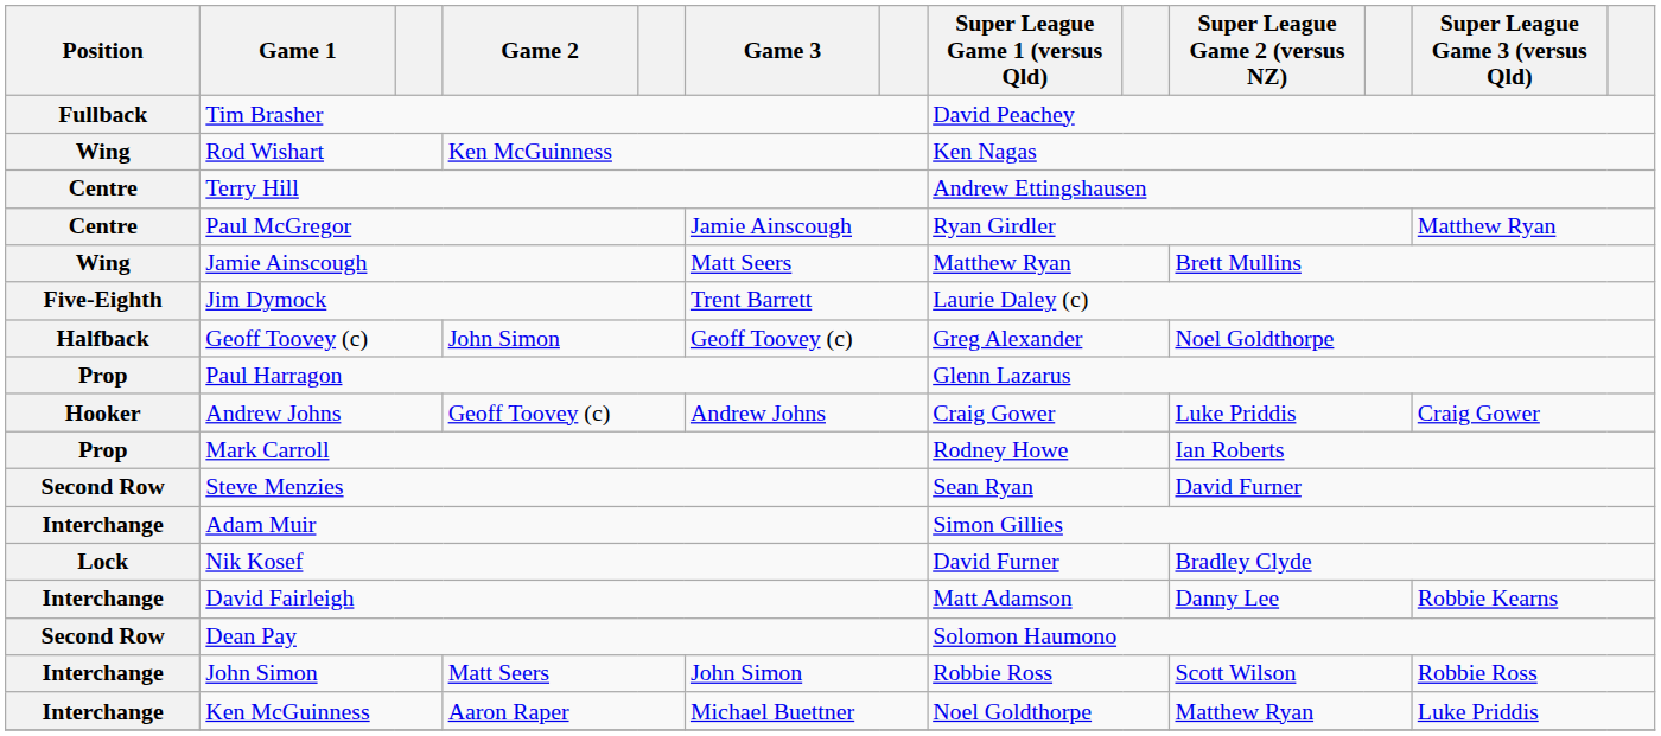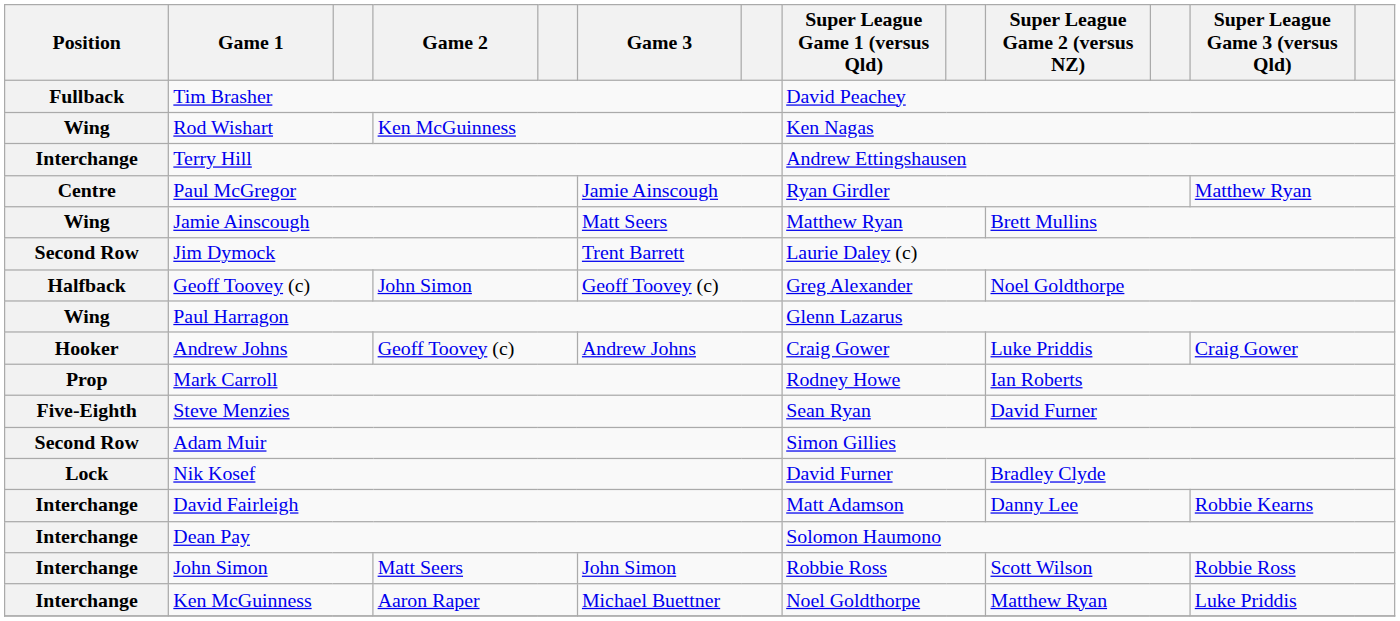 <table class="wikitable">
 <tr>
 <th width="125">Position</th>
 <th width="125">Game 1</th>
 <th width="25"></th>
 <th width="125">Game 2</th>
 <th width="25"></th>
 <th width="125">Game 3</th>
 <th width="25"></th>
 <th width="125">Super League Game 1 (versus Qld) </th>
 <th width="25"></th>
 <th width="125">Super League Game 2 (versus NZ) </th>
 <th width="25"></th>
 <th width="125">Super League Game 3 (versus Qld) </th>
 <th width="25"></th>
 </tr>
 <tr>
 <th>Fullback</th>
 <td colspan="6"> <a href='#'>Tim Brasher</a></td>
 <td colspan="6"> <a href='#'>David Peachey</a></td>
 </tr>
 <tr>
 <th>Wing</th>
 <td colspan="2"> <a href='#'>Rod Wishart</a></td>
 <td colspan="4"> <a href='#'>Ken McGuinness</a></td>
 <td colspan="6"> <a href='#'>Ken Nagas</a></td>
 </tr>
 <tr>
-<th>Centre</th>
+<th>Interchange</th>
 <td colspan="6"> <a href='#'>Terry Hill</a></td>
 <td colspan="6"> <a href='#'>Andrew Ettingshausen</a></td>
 </tr>
 <tr>
 <th>Centre</th>
 <td colspan="4"> <a href='#'>Paul McGregor</a></td>
 <td colspan="2"> <a href='#'>Jamie Ainscough</a></td>
 <td colspan="4"> <a href='#'>Ryan Girdler</a></td>
 <td colspan="2"> <a href='#'>Matthew Ryan</a></td>
 </tr>
 <tr>
 <th>Wing</th>
 <td colspan="4"> <a href='#'>Jamie Ainscough</a></td>
 <td colspan="2"> <a href='#'>Matt Seers</a></td>
 <td colspan="2"> <a href='#'>Matthew Ryan</a></td>
 <td colspan="4"> <a href='#'>Brett Mullins</a></td>
 </tr>
 <tr>
-<th>Five-Eighth</th>
+<th>Second Row</th>
 <td colspan="4"> <a href='#'>Jim Dymock</a></td>
 <td colspan="2"> <a href='#'>Trent Barrett</a></td>
 <td colspan="6"> <a href='#'>Laurie Daley</a> (c)</td>
 </tr>
 <tr>
 <th>Halfback</th>
 <td colspan="2"> <a href='#'>Geoff Toovey</a> (c)</td>
 <td colspan="2"> <a href='#'>John Simon</a></td>
 <td colspan="2"> <a href='#'>Geoff Toovey</a> (c)</td>
 <td colspan="2"> <a href='#'>Greg Alexander</a></td>
 <td colspan="4"> <a href='#'>Noel Goldthorpe</a></td>
 </tr>
 <tr>
-<th>Prop</th>
+<th>Wing</th>
 <td colspan="6"> <a href='#'>Paul Harragon</a></td>
 <td colspan="6"> <a href='#'>Glenn Lazarus</a></td>
 </tr>
 <tr>
 <th>Hooker</th>
 <td colspan="2"> <a href='#'>Andrew Johns</a></td>
 <td colspan="2"> <a href='#'>Geoff Toovey</a> (c)</td>
 <td colspan="2"> <a href='#'>Andrew Johns</a></td>
 <td colspan="2"> <a href='#'>Craig Gower</a></td>
 <td colspan="2"> <a href='#'>Luke Priddis</a></td>
 <td colspan="2"> <a href='#'>Craig Gower</a></td>
 </tr>
 <tr>
 <th>Prop</th>
 <td colspan="6"> <a href='#'>Mark Carroll</a></td>
 <td colspan="2"> <a href='#'>Rodney Howe</a></td>
 <td colspan="4"> <a href='#'>Ian Roberts</a></td>
 </tr>
 <tr>
-<th>Second Row</th>
+<th>Five-Eighth</th>
 <td colspan="6"> <a href='#'>Steve Menzies</a></td>
 <td colspan="2"> <a href='#'>Sean Ryan</a></td>
 <td colspan="4"> <a href='#'>David Furner</a></td>
 </tr>
 <tr>
-<th>Interchange</th>
+<th>Second Row</th>
 <td colspan="6"> <a href='#'>Adam Muir</a></td>
 <td colspan="6"> <a href='#'>Simon Gillies</a></td>
 </tr>
 <tr>
 <th>Lock</th>
 <td colspan="6"> <a href='#'>Nik Kosef</a></td>
 <td colspan="2"> <a href='#'>David Furner</a></td>
 <td colspan="4"> <a href='#'>Bradley Clyde</a></td>
 </tr>
 <tr>
 <th>Interchange</th>
 <td colspan="6"> <a href='#'>David Fairleigh</a></td>
 <td colspan="2"> <a href='#'>Matt Adamson</a></td>
 <td colspan="2"> <a href='#'>Danny Lee</a></td>
 <td colspan="2"> <a href='#'>Robbie Kearns</a></td>
 </tr>
 <tr>
-<th>Second Row</th>
+<th>Interchange</th>
 <td colspan="6"> <a href='#'>Dean Pay</a></td>
 <td colspan="6"> <a href='#'>Solomon Haumono</a></td>
 </tr>
 <tr>
 <th>Interchange</th>
 <td colspan="2"> <a href='#'>John Simon</a></td>
 <td colspan="2"> <a href='#'>Matt Seers</a></td>
 <td colspan="2"> <a href='#'>John Simon</a></td>
 <td colspan="2"> <a href='#'>Robbie Ross</a></td>
 <td colspan="2"> <a href='#'>Scott Wilson</a></td>
 <td colspan="2"> <a href='#'>Robbie Ross</a></td>
 </tr>
 <tr>
 <th>Interchange</th>
 <td colspan="2"> <a href='#'>Ken McGuinness</a></td>
 <td colspan="2"> <a href='#'>Aaron Raper</a></td>
 <td colspan="2"> <a href='#'>Michael Buettner</a></td>
 <td colspan="2"> <a href='#'>Noel Goldthorpe</a></td>
 <td colspan="2"> <a href='#'>Matthew Ryan</a></td>
 <td colspan="2"> <a href='#'>Luke Priddis</a></td>
 </tr>
 <tr>
 </tr>
 </table>
